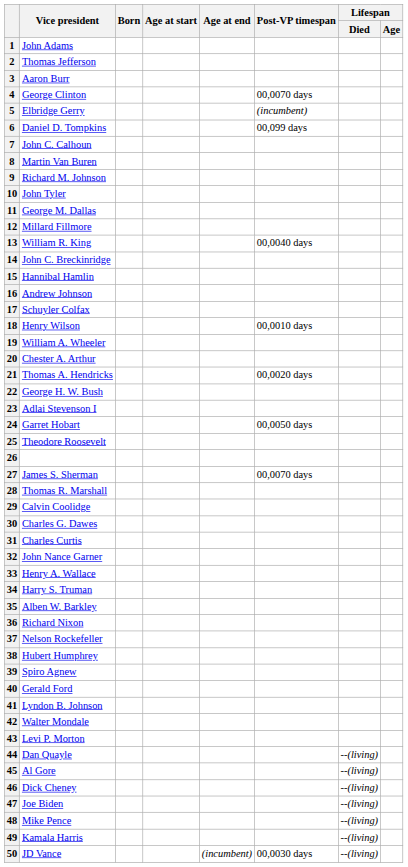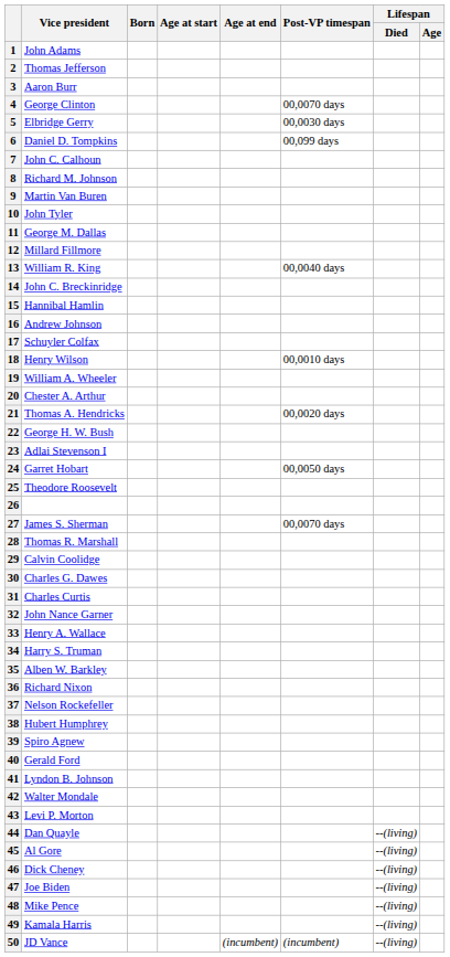 <table class="sortable wikitable sticky-header-multi">
 <tr>
 <th scope="col" rowspan=2></th>
 <th scope="col" rowspan=2>Vice president</th>
 <th scope="col" rowspan=2>Born</th>
 <th scope="col" rowspan=2>Age at start<br></th>
 <th scope="col" rowspan=2>Age at end<br></th>
 <th scope="col" rowspan=2>Post-<abbr>VP</abbr> timespan</th>
 <th scope="col" colspan=2>Lifespan</th>
 </tr>
 <tr>
 <th scope="col">Died</th>
 <th scope="col">Age</th>
 </tr>
 <tr style="text-align: left; background:#FFFFFF">
 <th scope="row">1</th>
 <td data-sort-value="Adams"><a href='#'>John Adams</a></td>
 <td></td>
 <td><br></td>
 <td><br></td>
 <td></td>
 <td><span></span></td>
 <td></td>
 </tr>
 <tr style="text-align: left; background:#FFFFFF">
 <th scope="row">2</th>
 <td data-sort-value="Jefferson"><a href='#'>Thomas Jefferson</a></td>
 <td></td>
 <td><br></td>
 <td><br></td>
 <td></td>
 <td></td>
 <td></td>
 </tr>
 <tr style="text-align: left; background:#FFFFFF">
 <th scope="row">3</th>
 <td data-sort-value="Burr"><a href='#'>Aaron Burr</a></td>
 <td></td>
 <td><br></td>
 <td><br></td>
 <td></td>
 <td></td>
 <td></td>
 </tr>
 <tr style="text-align: left; background:#FFFFFF">
 <th scope="row">4</th>
 <td data-sort-value="Clinton"><a href='#'>George Clinton</a></td>
 <td></td>
 <td><br></td>
 <td><br></td>
 <td><span>00,007</span>0 days</td>
 <td></td>
 <td></td>
 </tr>
 <tr style="text-align: left; background:#FFFFFF">
 <th scope="row">5</th>
 <td data-sort-value="Gerry"><a href='#'>Elbridge Gerry</a></td>
 <td></td>
 <td><br></td>
 <td><br></td>
-<td><em>(incumbent)</em></td>
+<td><span>00,003</span>0 days</td>
 <td></td>
 <td></td>
 </tr>
 <tr style="text-align: left; background:#FFFFFF">
 <th scope="row">6</th>
 <td data-sort-value="Tompkins"><a href='#'>Daniel D. Tompkins</a></td>
 <td></td>
 <td><br></td>
 <td><br></td>
 <td><span>00,099</span> days</td>
 <td></td>
 <td></td>
 </tr>
 <tr style="text-align: left; background:#FFFFFF">
 <th scope="row">7</th>
 <td data-sort-value="Calhoun"><a href='#'>John C. Calhoun</a></td>
 <td></td>
 <td><br></td>
 <td><br></td>
 <td></td>
 <td></td>
 <td></td>
 </tr>
 <tr style="text-align: left; background:#FFFFFF">
 <th scope="row">8</th>
-<td data-sort-value="Vanburen"><a href='#'>Martin Van Buren</a></td>
+<td data-sort-value="Johnson, Richard"><a href='#'>Richard M. Johnson</a></td>
 <td></td>
 <td><br></td>
 <td><br></td>
 <td></td>
 <td></td>
 <td></td>
 </tr>
 <tr style="text-align: left; background:#FFFFFF">
 <th scope="row">9</th>
-<td data-sort-value="Johnson, Richard"><a href='#'>Richard M. Johnson</a></td>
+<td data-sort-value="Vanburen"><a href='#'>Martin Van Buren</a></td>
 <td></td>
 <td><br></td>
 <td><br></td>
 <td></td>
 <td></td>
 <td></td>
 </tr>
 <tr style="text-align: left; background:#FFFFFF">
 <th scope="row">10</th>
 <td data-sort-value="Tyler"><a href='#'>John Tyler</a></td>
 <td></td>
 <td><br></td>
 <td><br></td>
 <td></td>
 <td></td>
 <td></td>
 </tr>
 <tr style="text-align: left; background:#FFFFFF">
 <th scope="row">11</th>
 <td data-sort-value="Dallas"><a href='#'>George M. Dallas</a></td>
 <td></td>
 <td><br></td>
 <td><br></td>
 <td></td>
 <td></td>
 <td></td>
 </tr>
 <tr style="text-align: left; background:#FFFFFF">
 <th scope="row">12</th>
 <td data-sort-value="Fillmore"><a href='#'>Millard Fillmore</a></td>
 <td></td>
 <td><br></td>
 <td><br></td>
 <td></td>
 <td></td>
 <td></td>
 </tr>
 <tr style="text-align: left; background:#FFFFFF">
 <th scope="row">13</th>
 <td data-sort-value="King"><a href='#'>William R. King</a></td>
 <td></td>
 <td><br></td>
 <td><br></td>
 <td><span>00,004</span>0 days</td>
 <td></td>
 <td></td>
 </tr>
 <tr style="text-align: left; background:#FFFFFF">
 <th scope="row">14</th>
 <td data-sort-value="Breckinridge"><a href='#'>John C. Breckinridge</a></td>
 <td></td>
 <td><br></td>
 <td><br></td>
 <td></td>
 <td></td>
 <td></td>
 </tr>
 <tr style="text-align: left; background:#FFFFFF">
 <th scope="row">15</th>
 <td data-sort-value="Hamlin"><a href='#'>Hannibal Hamlin</a></td>
 <td></td>
 <td><br></td>
 <td><br></td>
 <td></td>
 <td></td>
 <td></td>
 </tr>
 <tr style="text-align: left; background:#FFFFFF">
 <th scope="row">16</th>
 <td data-sort-value="Johnson, Andrew"><a href='#'>Andrew Johnson</a></td>
 <td></td>
 <td><br></td>
 <td><br></td>
 <td></td>
 <td></td>
 <td></td>
 </tr>
 <tr style="text-align: left; background:#FFFFFF">
 <th scope="row">17</th>
 <td data-sort-value="Colfax"><a href='#'>Schuyler Colfax</a></td>
 <td></td>
 <td><br></td>
 <td><br></td>
 <td></td>
 <td></td>
 <td></td>
 </tr>
 <tr style="text-align: left; background:#FFFFFF">
 <th scope="row">18</th>
 <td data-sort-value="Wilson"><a href='#'>Henry Wilson</a></td>
 <td></td>
 <td><br></td>
 <td><br></td>
 <td><span>00,001</span>0 days</td>
 <td></td>
 <td></td>
 </tr>
 <tr style="text-align: left; background:#FFFFFF">
 <th scope="row">19</th>
 <td data-sort-value="Wheeler"><a href='#'>William A. Wheeler</a></td>
 <td></td>
 <td><br></td>
 <td><br></td>
 <td></td>
 <td></td>
 <td></td>
 </tr>
 <tr style="text-align: left; background:#FFFFFF">
 <th scope="row">20</th>
 <td data-sort-value="Arthur"><a href='#'>Chester A. Arthur</a></td>
 <td></td>
 <td><br></td>
 <td><br></td>
 <td></td>
 <td></td>
 <td></td>
 </tr>
 <tr style="text-align: left; background:#FFFFFF">
 <th scope="row">21</th>
 <td data-sort-value="Hendricks"><a href='#'>Thomas A. Hendricks</a></td>
 <td></td>
 <td><br></td>
 <td><br></td>
 <td><span>00,002</span>0 days</td>
 <td></td>
 <td></td>
 </tr>
 <tr style="text-align: left; background:#FFFFFF">
 <th scope="row">22</th>
 <td data-sort-value="Bush"><a href='#'>George H. W. Bush</a></td>
 <td></td>
 <td><br></td>
 <td><br></td>
 <td></td>
 <td></td>
 <td></td>
 </tr>
 <tr style="text-align: left; background:#FFFFFF">
 <th scope="row">23</th>
 <td data-sort-value="Stevenson"><a href='#'>Adlai Stevenson I</a></td>
 <td></td>
 <td><br></td>
 <td><br></td>
 <td></td>
 <td></td>
 <td></td>
 </tr>
 <tr style="text-align: left; background:#FFFFFF">
 <th scope="row">24</th>
 <td data-sort-value="Hobart"><a href='#'>Garret Hobart</a></td>
 <td></td>
 <td><br></td>
 <td><br></td>
 <td><span>00,005</span>0 days</td>
 <td></td>
 <td></td>
 </tr>
 <tr style="text-align: left; background:#FFFFFF">
 <th scope="row">25</th>
 <td data-sort-value="Roosevelt"><a href='#'>Theodore Roosevelt</a></td>
 <td></td>
 <td><br></td>
 <td><br></td>
 <td></td>
 <td></td>
 <td></td>
 </tr>
 <tr style="text-align: left; background:#FFFFFF">
 <th scope="row">26</th>
 <td data-sort-value="Fairbanks"></td>
 <td></td>
 <td><br></td>
 <td><br></td>
 <td></td>
 <td></td>
 <td></td>
 </tr>
 <tr style="text-align: left; background:#FFFFFF">
 <th scope="row">27</th>
 <td data-sort-value="Sherman"><a href='#'>James S. Sherman</a></td>
 <td></td>
 <td><br></td>
 <td><br></td>
 <td><span>00,007</span>0 days</td>
 <td></td>
 <td></td>
 </tr>
 <tr style="text-align: left; background:#FFFFFF">
 <th scope="row">28</th>
 <td data-sort-value="Marshall"><a href='#'>Thomas R. Marshall</a></td>
 <td></td>
 <td><br></td>
 <td><br></td>
 <td></td>
 <td></td>
 <td></td>
 </tr>
 <tr style="text-align: left; background:#FFFFFF">
 <th scope="row">29</th>
 <td data-sort-value="Coolidge"><a href='#'>Calvin Coolidge</a></td>
 <td></td>
 <td><br></td>
 <td><br></td>
 <td></td>
 <td></td>
 <td></td>
 </tr>
 <tr style="text-align: left; background:#FFFFFF">
 <th scope="row">30</th>
 <td data-sort-value="Dawes"><a href='#'>Charles G. Dawes</a></td>
 <td></td>
 <td><br></td>
 <td><br></td>
 <td></td>
 <td></td>
 <td></td>
 </tr>
 <tr style="text-align: left; background:#FFFFFF">
 <th scope="row">31</th>
 <td data-sort-value="Curtis"><a href='#'>Charles Curtis</a></td>
 <td></td>
 <td><br></td>
 <td><br></td>
 <td></td>
 <td></td>
 <td></td>
 </tr>
 <tr style="text-align: left; background:#FFFFFF">
 <th scope="row">32</th>
 <td data-sort-value="Garner"><a href='#'>John Nance Garner</a></td>
 <td></td>
 <td><br></td>
 <td><br></td>
 <td></td>
 <td></td>
 <td></td>
 </tr>
 <tr style="text-align: left; background:#FFFFFF">
 <th scope="row">33</th>
 <td data-sort-value="Wallace"><a href='#'>Henry A. Wallace</a></td>
 <td></td>
 <td><br></td>
 <td><br></td>
 <td></td>
 <td></td>
 <td></td>
 </tr>
 <tr style="text-align: left; background:#FFFFFF">
 <th scope="row">34</th>
 <td data-sort-value="Truman"><a href='#'>Harry S. Truman</a></td>
 <td></td>
 <td><br></td>
 <td><br></td>
 <td></td>
 <td></td>
 <td></td>
 </tr>
 <tr style="text-align: left; background:#FFFFFF">
 <th scope="row">35</th>
 <td data-sort-value="Barkley"><a href='#'>Alben W. Barkley</a></td>
 <td></td>
 <td><br></td>
 <td><br></td>
 <td></td>
 <td></td>
 <td></td>
 </tr>
 <tr style="text-align: left; background:#FFFFFF">
 <th scope="row">36</th>
 <td data-sort-value="Nixon"><a href='#'>Richard Nixon</a></td>
 <td></td>
 <td><br></td>
 <td><br></td>
 <td></td>
 <td></td>
 <td></td>
 </tr>
 <tr style="text-align: left; background:#FFFFFF">
 <th scope="row">37</th>
 <td data-sort-value="Rockefeller"><a href='#'>Nelson Rockefeller</a></td>
 <td></td>
 <td><br></td>
 <td><br></td>
 <td></td>
 <td></td>
 <td></td>
 </tr>
 <tr style="text-align: left; background:#FFFFFF">
 <th scope="row">38</th>
 <td data-sort-value="Humphrey"><a href='#'>Hubert Humphrey</a></td>
 <td></td>
 <td><br></td>
 <td><br></td>
 <td></td>
 <td></td>
 <td></td>
 </tr>
 <tr style="text-align: left; background:#FFFFFF">
 <th scope="row">39</th>
 <td data-sort-value="Agnew"><a href='#'>Spiro Agnew</a></td>
 <td></td>
 <td><br></td>
 <td><br></td>
 <td></td>
 <td></td>
 <td></td>
 </tr>
 <tr style="text-align: left; background:#FFFFFF">
 <th scope="row">40</th>
 <td data-sort-value="Ford"><a href='#'>Gerald Ford</a></td>
 <td></td>
 <td><br></td>
 <td><br></td>
 <td></td>
 <td></td>
 <td></td>
 </tr>
 <tr style="text-align: left; background:#FFFFFF">
 <th scope="row">41</th>
 <td data-sort-value="Johnson, Lyndon"><a href='#'>Lyndon B. Johnson</a></td>
 <td></td>
 <td><br></td>
 <td><br></td>
 <td></td>
 <td></td>
 <td></td>
 </tr>
 <tr style="text-align: left; background:#FFFFFF">
 <th scope="row">42</th>
 <td data-sort-value="Mondale"><a href='#'>Walter Mondale</a></td>
 <td></td>
 <td><br></td>
 <td><br></td>
 <td></td>
 <td></td>
 <td></td>
 </tr>
 <tr style="text-align: left; background:#FFFFFF">
 <th scope="row">43</th>
 <td data-sort-value="Morton"><a href='#'>Levi P. Morton</a></td>
 <td></td>
 <td><br></td>
 <td><br></td>
 <td></td>
 <td></td>
 <td></td>
 </tr>
 <tr style="text-align: left; background:#FFFFFF">
 <th scope="row">44</th>
 <td data-sort-value="Quayle"><a href='#'>Dan Quayle</a></td>
 <td></td>
 <td><br></td>
 <td><br></td>
 <td><em></em></td>
 <td><span>--</span><em>(living)</em></td>
 <td><em></em></td>
 </tr>
 <tr style="text-align: left; background:#FFFFFF">
 <th scope="row">45</th>
 <td data-sort-value="Gore"><a href='#'>Al Gore</a></td>
 <td></td>
 <td><br></td>
 <td><br></td>
 <td><em></em></td>
 <td><span>--</span><em>(living)</em></td>
 <td><em></em></td>
 </tr>
 <tr style="text-align: left; background:#FFFFFF">
 <th scope="row">46</th>
 <td data-sort-value="Cheney"><a href='#'>Dick Cheney</a></td>
 <td></td>
 <td><br></td>
 <td><br></td>
 <td><em></em></td>
 <td><span>--</span><em>(living)</em></td>
 <td><em></em></td>
 </tr>
 <tr style="text-align: left; background:#FFFFFF">
 <th scope="row">47</th>
 <td data-sort-value="Biden"><a href='#'>Joe Biden</a></td>
 <td></td>
 <td><br></td>
 <td><br></td>
 <td><em></em></td>
 <td><span>--</span><em>(living)</em></td>
 <td><em></em></td>
 </tr>
 <tr style="text-align: left; background:#FFFFFF">
 <th scope="row">48</th>
 <td data-sort-value="Pence"><a href='#'>Mike Pence</a></td>
 <td></td>
 <td><br></td>
 <td><br></td>
 <td><em></em></td>
 <td><span>--</span><em>(living)</em></td>
 <td><em></em></td>
 </tr>
 <tr style="text-align: left; background:#FFFFFF">
 <th scope="row">49</th>
 <td data-sort-value="Harris"><a href='#'>Kamala Harris</a></td>
 <td></td>
 <td><br></td>
 <td><br></td>
 <td><em></em></td>
 <td><span>--</span><em>(living)</em></td>
 <td><em></em></td>
 </tr>
 <tr style="text-align: left; background:#FFFFFF">
 <th scope="row">50</th>
 <td data-sort-value="Vance"><a href='#'>JD Vance</a></td>
 <td></td>
 <td><br></td>
 <td><span></span><em>(incumbent)</em></td>
-<td><span>00,003</span>0 days</td>
+<td><em>(incumbent)</em></td>
 <td><span>--</span><em>(living)</em></td>
 <td><em></em></td>
 </tr>
 </table>
